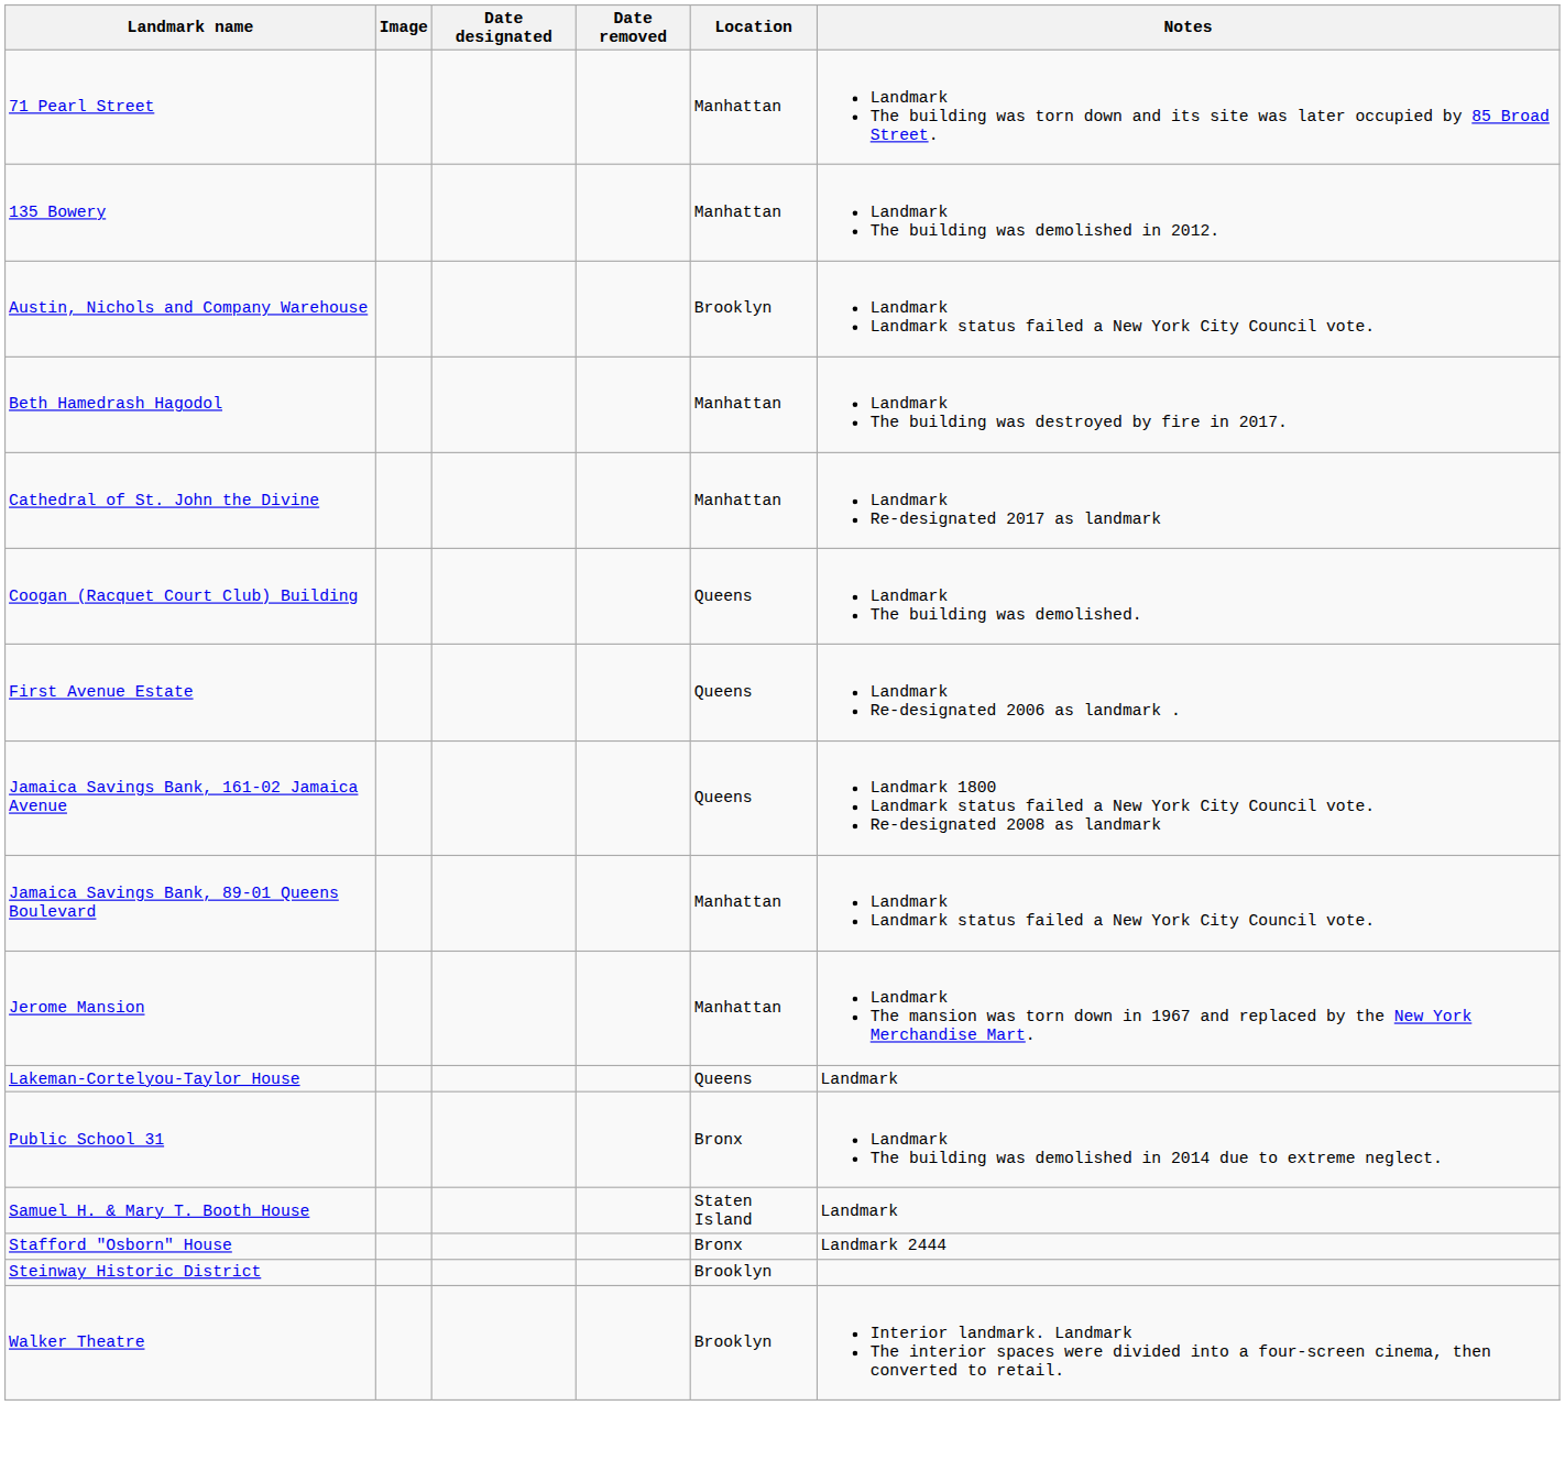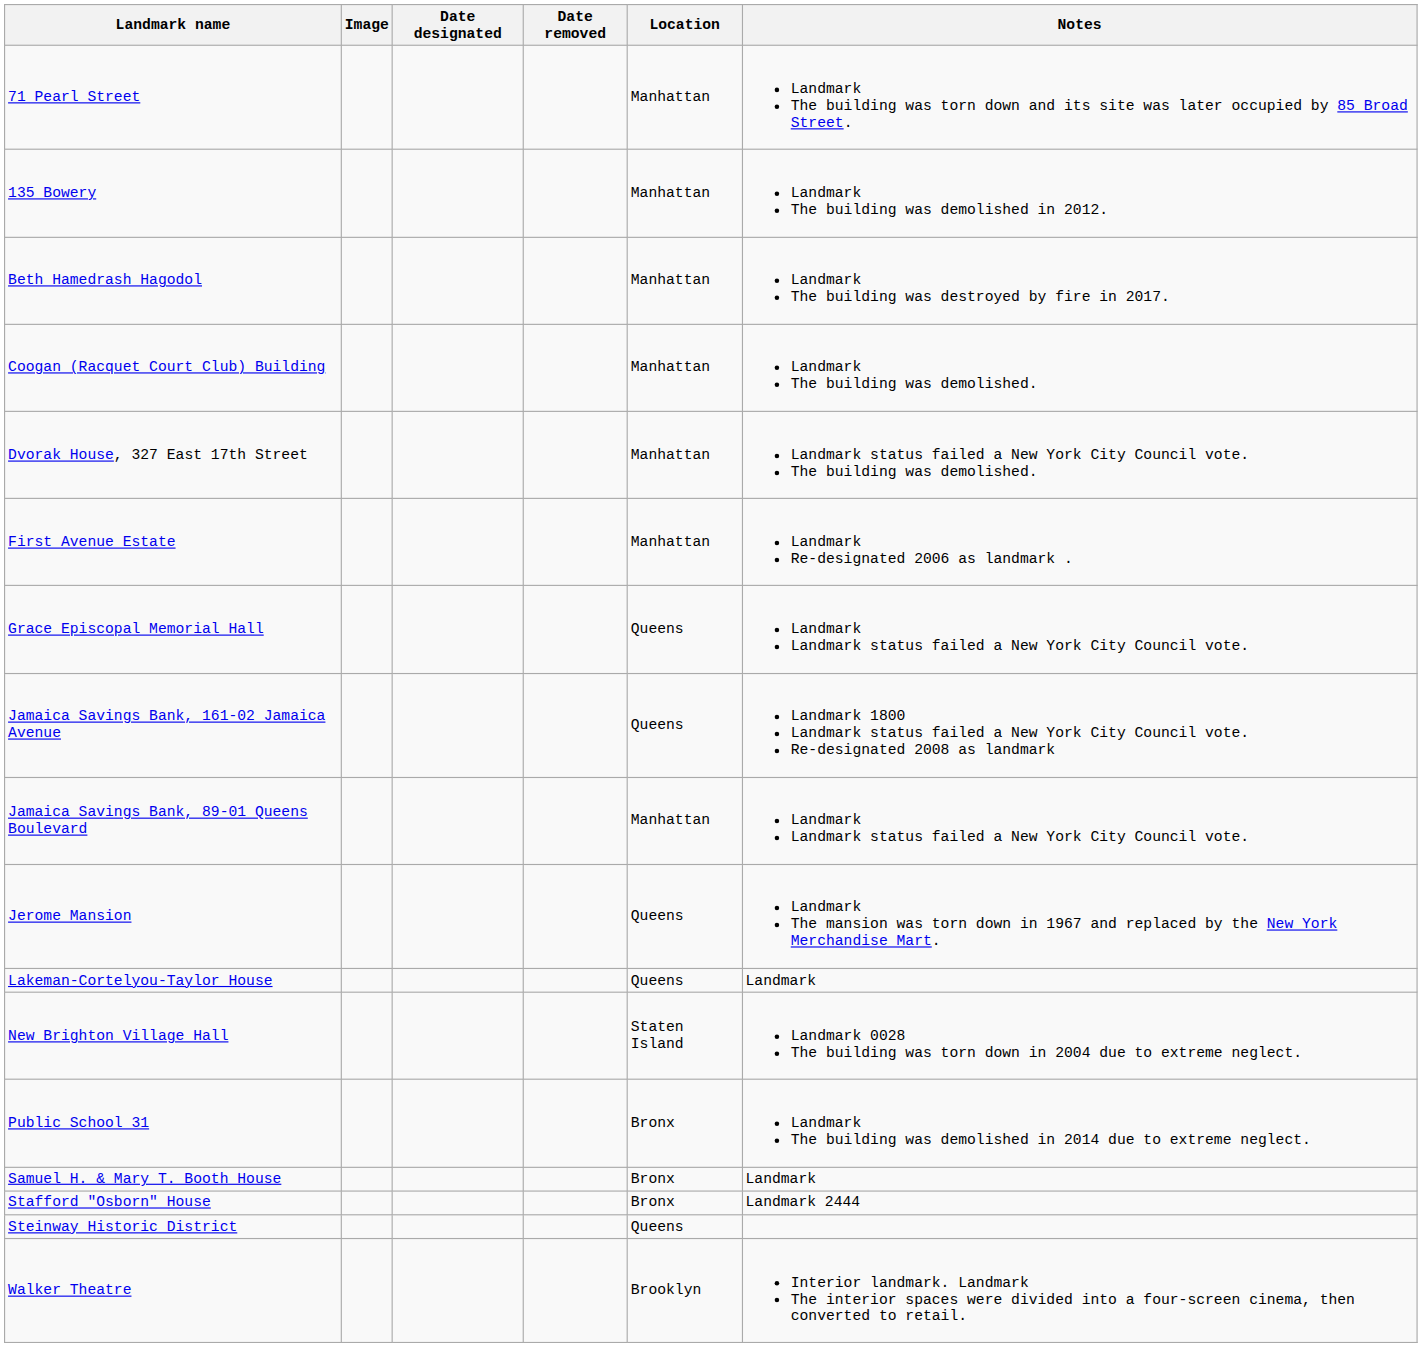 <table class="wikitable">
 <tr>
 <th>Landmark name</th>
 <th>Image</th>
 <th>Date designated</th>
 <th>Date removed</th>
 <th>Location</th>
 <th>Notes</th>
 </tr>
 <tr>
 <td><a href='#'>71 Pearl Street</a></td>
 <td></td>
 <td></td>
 <td></td>
 <td>Manhattan</td>
 <td><br><ul><li>Landmark </li><li>The building was torn down and its site was later occupied by <a href='#'>85 Broad Street</a>.</li></ul></td>
 </tr>
 <tr>
 <td><a href='#'>135 Bowery</a></td>
 <td></td>
 <td></td>
 <td></td>
 <td>Manhattan</td>
 <td><br><ul><li>Landmark </li><li>The building was demolished in 2012.</li></ul></td>
 </tr>
 <tr>
-<td><a href='#'>Austin, Nichols and Company Warehouse</a></td>
-<td></td>
-<td></td>
-<td></td>
-<td>Brooklyn</td>
-<td><br><ul><li>Landmark </li><li>Landmark status failed a New York City Council vote.</li></ul></td>
-</tr>
-<tr>
 <td><a href='#'>Beth Hamedrash Hagodol</a></td>
 <td></td>
 <td></td>
 <td></td>
 <td>Manhattan</td>
 <td><br><ul><li>Landmark </li><li>The building was destroyed by fire in 2017.</li></ul></td>
 </tr>
 <tr>
-<td><a href='#'>Cathedral of St. John the Divine</a></td>
+<td><a href='#'>Coogan (Racquet Court Club) Building</a></td>
 <td></td>
 <td></td>
 <td></td>
 <td>Manhattan</td>
-<td><br><ul><li>Landmark </li><li>Re-designated 2017 as landmark </li></ul></td>
+<td><br><ul><li>Landmark </li><li>The building was demolished.</li></ul></td>
 </tr>
 <tr>
-<td><a href='#'>Coogan (Racquet Court Club) Building</a></td>
+<td><a href='#'>Dvorak House</a>, 327 East 17th Street</td>
 <td></td>
 <td></td>
 <td></td>
-<td>Queens</td>
-<td><br><ul><li>Landmark </li><li>The building was demolished.</li></ul></td>
+<td>Manhattan</td>
+<td><br><ul><li>Landmark status failed a New York City Council vote.</li><li>The building was demolished.</li></ul></td>
 </tr>
 <tr>
 <td><a href='#'>First Avenue Estate</a></td>
 <td></td>
 <td></td>
 <td></td>
+<td>Manhattan</td>
+<td><br><ul><li>Landmark </li><li>Re-designated 2006 as landmark .</li></ul></td>
+</tr>
+<tr>
+<td><a href='#'>Grace Episcopal Memorial Hall</a></td>
+<td></td>
+<td></td>
+<td></td>
 <td>Queens</td>
-<td><br><ul><li>Landmark </li><li>Re-designated 2006 as landmark .</li></ul></td>
+<td><br><ul><li>Landmark </li><li>Landmark status failed a New York City Council vote.</li></ul></td>
 </tr>
 <tr>
 <td><a href='#'>Jamaica Savings Bank, 161-02 Jamaica Avenue</a></td>
 <td></td>
 <td></td>
 <td></td>
 <td>Queens</td>
 <td><br><ul><li>Landmark 1800</li><li>Landmark status failed a New York City Council vote.</li><li>Re-designated 2008 as landmark </li></ul></td>
 </tr>
 <tr>
 <td><a href='#'>Jamaica Savings Bank, 89-01 Queens Boulevard</a></td>
 <td></td>
 <td></td>
 <td></td>
 <td>Manhattan</td>
 <td><br><ul><li>Landmark </li><li>Landmark status failed a New York City Council vote.</li></ul></td>
 </tr>
 <tr>
 <td><a href='#'>Jerome Mansion</a></td>
 <td></td>
 <td></td>
 <td></td>
-<td>Manhattan</td>
+<td>Queens</td>
 <td><br><ul><li>Landmark </li><li>The mansion was torn down in 1967 and replaced by the <a href='#'>New York Merchandise Mart</a>.</li></ul></td>
 </tr>
 <tr>
 <td><a href='#'>Lakeman-Cortelyou-Taylor House</a></td>
 <td></td>
 <td></td>
 <td></td>
 <td>Queens</td>
 <td>Landmark </td>
+</tr>
+<tr>
+<td><a href='#'>New Brighton Village Hall</a></td>
+<td></td>
+<td></td>
+<td></td>
+<td>Staten Island</td>
+<td><br><ul><li>Landmark 0028</li><li>The building was torn down in 2004 due to extreme neglect.</li></ul></td>
 </tr>
 <tr>
 <td><a href='#'>Public School 31</a></td>
 <td></td>
 <td></td>
 <td></td>
 <td>Bronx</td>
 <td><br><ul><li>Landmark </li><li>The building was demolished in 2014 due to extreme neglect.</li></ul></td>
 </tr>
 <tr>
 <td><a href='#'>Samuel H. & Mary T. Booth House</a></td>
 <td></td>
 <td></td>
 <td></td>
-<td>Staten Island</td>
+<td>Bronx</td>
 <td>Landmark </td>
 </tr>
 <tr>
 <td><a href='#'>Stafford "Osborn" House</a></td>
 <td></td>
 <td></td>
 <td></td>
 <td>Bronx</td>
 <td>Landmark 2444</td>
 </tr>
 <tr>
 <td><a href='#'>Steinway Historic District</a></td>
 <td></td>
 <td></td>
 <td></td>
-<td>Brooklyn</td>
+<td>Queens</td>
 <td></td>
 </tr>
 <tr>
 <td><a href='#'>Walker Theatre</a></td>
 <td></td>
 <td></td>
 <td></td>
 <td>Brooklyn</td>
 <td><br><ul><li>Interior landmark. Landmark </li><li>The interior spaces were divided into a four-screen cinema, then converted to retail.</li></ul></td>
 </tr>
 </table>
